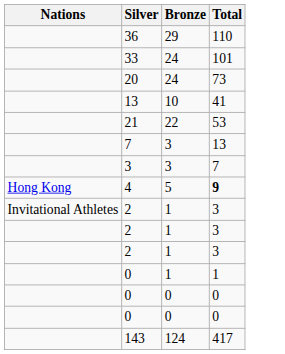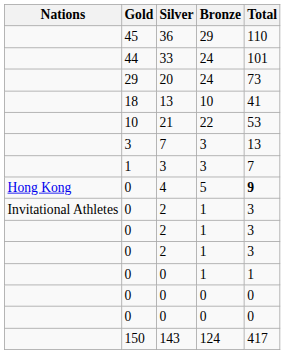 <table class="wikitable">
 <tr>
 <th>Nations</th>
+<th>Gold</th>
 <th>Silver</th>
 <th>Bronze</th>
 <th>Total</th>
 </tr>
 <tr>
 <td></td>
+<td>45</td>
 <td>36</td>
 <td>29</td>
 <td>110</td>
 </tr>
 <tr>
 <td></td>
+<td>44</td>
 <td>33</td>
 <td>24</td>
 <td>101</td>
 </tr>
 <tr>
 <td></td>
+<td>29</td>
 <td>20</td>
 <td>24</td>
 <td>73</td>
 </tr>
 <tr>
 <td></td>
+<td>18</td>
 <td>13</td>
 <td>10</td>
 <td>41</td>
 </tr>
 <tr>
 <td></td>
+<td>10</td>
 <td>21</td>
 <td>22</td>
 <td>53</td>
 </tr>
 <tr>
 <td></td>
+<td>3</td>
 <td>7</td>
 <td>3</td>
 <td>13</td>
 </tr>
 <tr>
 <td></td>
+<td>1</td>
 <td>3</td>
 <td>3</td>
 <td>7</td>
 </tr>
 <tr>
 <td> <a href='#'>Hong Kong</a></td>
+<td>0</td>
 <td>4</td>
 <td>5</td>
 <td><strong>9</strong></td>
 </tr>
 <tr>
 <td>Invitational Athletes</td>
+<td>0</td>
 <td>2</td>
 <td>1</td>
 <td>3</td>
 </tr>
 <tr>
 <td></td>
+<td>0</td>
 <td>2</td>
 <td>1</td>
 <td>3</td>
 </tr>
 <tr>
 <td></td>
+<td>0</td>
 <td>2</td>
 <td>1</td>
 <td>3</td>
 </tr>
 <tr>
 <td></td>
+<td>0</td>
 <td>0</td>
 <td>1</td>
 <td>1</td>
 </tr>
 <tr>
 <td></td>
 <td>0</td>
 <td>0</td>
 <td>0</td>
+<td>0</td>
 </tr>
 <tr>
 <td></td>
 <td>0</td>
 <td>0</td>
 <td>0</td>
+<td>0</td>
 </tr>
 <tr>
 <td></td>
+<td>150</td>
 <td>143</td>
 <td>124</td>
 <td>417</td>
 </tr>
 </table>
